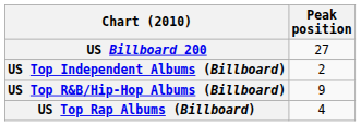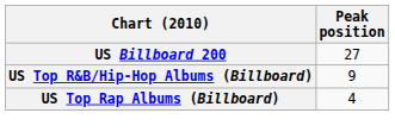 <table class="wikitable sortable plainrowheaders" style="text-align:center;">
 <tr>
 <th scope="col">Chart (2010)</th>
 <th scope="col">Peak<br>position</th>
 </tr>
 <tr>
 <th scope="row">US <a href='#'><em>Billboard</em> 200</a></th>
 <td>27</td>
 </tr>
 <tr>
-<th scope="row">US <a href='#'>Top Independent Albums</a> (<em>Billboard</em>)</th>
-<td>2</td>
-</tr>
-<tr>
 <th scope="row">US <a href='#'>Top R&B/Hip-Hop Albums</a> (<em>Billboard</em>)</th>
 <td>9</td>
 </tr>
 <tr>
 <th scope="row">US <a href='#'>Top Rap Albums</a> (<em>Billboard</em>)</th>
 <td>4</td>
 </tr>
 </table>
